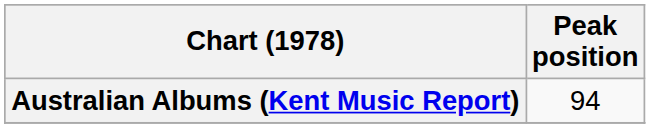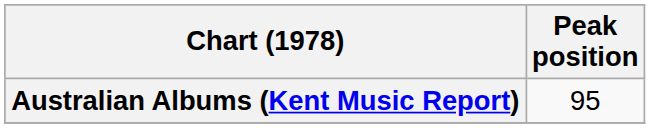 <table class="wikitable sortable plainrowheaders" style="text-align:center">
 <tr>
 <th scope="col">Chart (1978)</th>
 <th scope="col">Peak<br>position</th>
 </tr>
 <tr>
 <th scope="row">Australian Albums (<a href='#'>Kent Music Report</a>)</th>
-<td align="center">94</td>
+<td align="center">95</td>
 </tr>
 <tr>
 </tr>
 <tr>
 </tr>
 </table>
